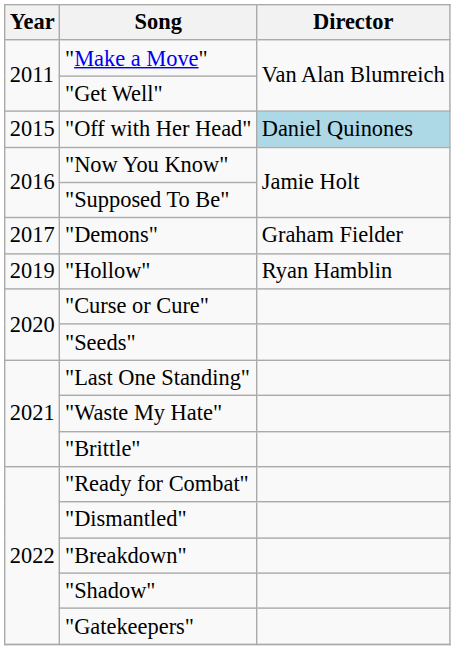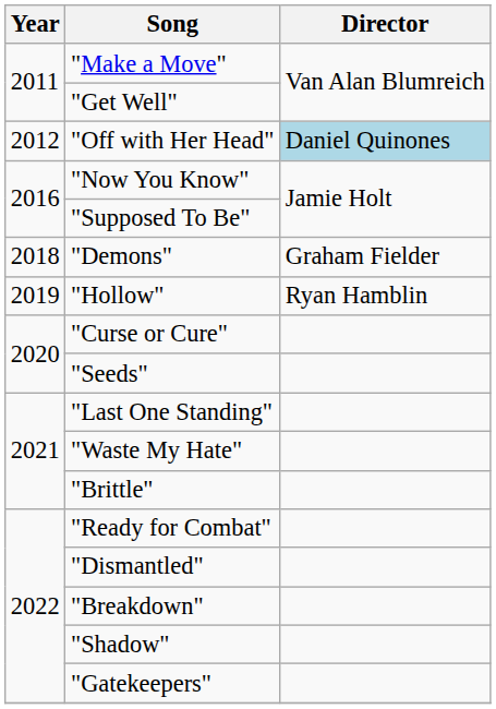 <table class="wikitable">
 <tr>
 <th>Year</th>
 <th>Song</th>
 <th>Director</th>
 </tr>
 <tr>
 <td rowspan="2">2011</td>
 <td>"<a href='#'>Make a Move</a>"</td>
 <td rowspan="2">Van Alan Blumreich</td>
 </tr>
 <tr>
 <td>"Get Well"</td>
 </tr>
 <tr>
-<td>2015</td>
+<td>2012</td>
 <td>"Off with Her Head"</td>
 <td style="background: lightblue;">Daniel Quinones</td>
 </tr>
 <tr>
 <td rowspan="2">2016</td>
 <td>"Now You Know"</td>
 <td rowspan="2">Jamie Holt</td>
 </tr>
 <tr>
 <td>"Supposed To Be"</td>
 </tr>
 <tr>
-<td>2017</td>
+<td>2018</td>
 <td>"Demons"</td>
 <td>Graham Fielder</td>
 </tr>
 <tr>
 <td>2019</td>
 <td>"Hollow"</td>
 <td>Ryan Hamblin</td>
 </tr>
 <tr>
 <td rowspan="2">2020</td>
 <td>"Curse or Cure"</td>
 <td></td>
 </tr>
 <tr>
 <td>"Seeds"</td>
 <td></td>
 </tr>
 <tr>
 <td rowspan="3">2021</td>
 <td>"Last One Standing"</td>
 <td></td>
 </tr>
 <tr>
 <td>"Waste My Hate"</td>
 <td></td>
 </tr>
 <tr>
 <td>"Brittle"</td>
 <td></td>
 </tr>
 <tr>
 <td rowspan="5">2022</td>
 <td>"Ready for Combat"</td>
 <td></td>
 </tr>
 <tr>
 <td>"Dismantled"</td>
 <td></td>
 </tr>
 <tr>
 <td>"Breakdown"</td>
 <td></td>
 </tr>
 <tr>
 <td>"Shadow"</td>
 <td></td>
 </tr>
 <tr>
 <td>"Gatekeepers"</td>
 <td></td>
 </tr>
 <tr>
 </tr>
 </table>
